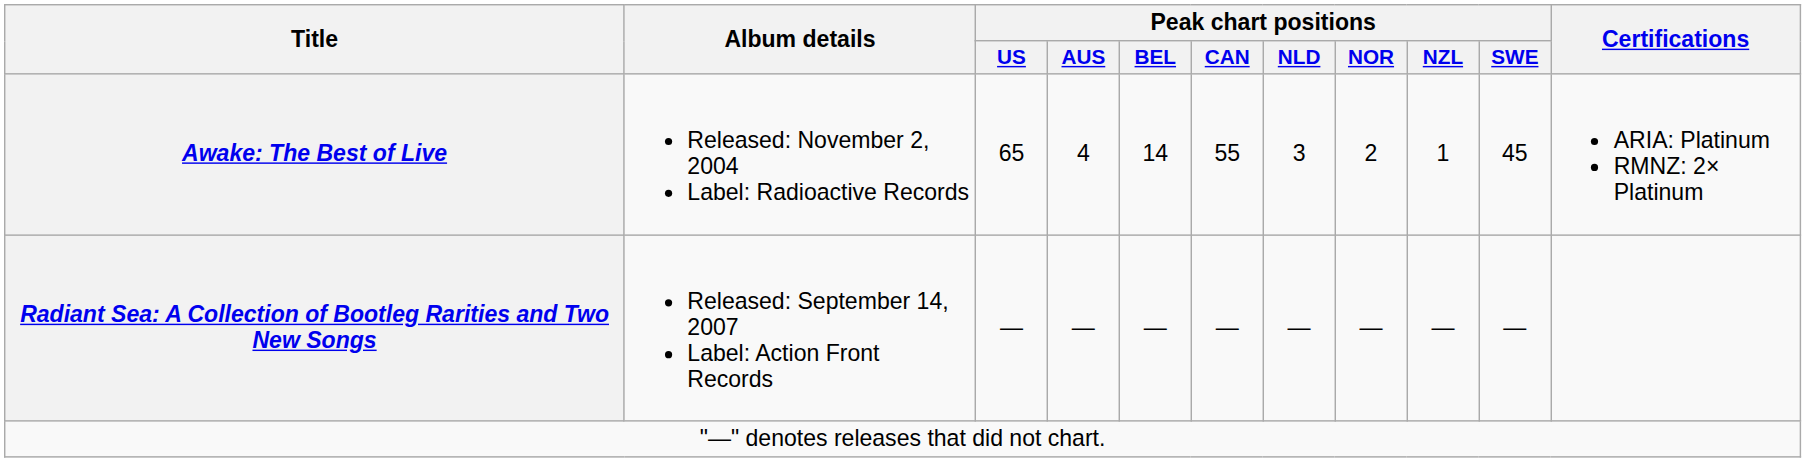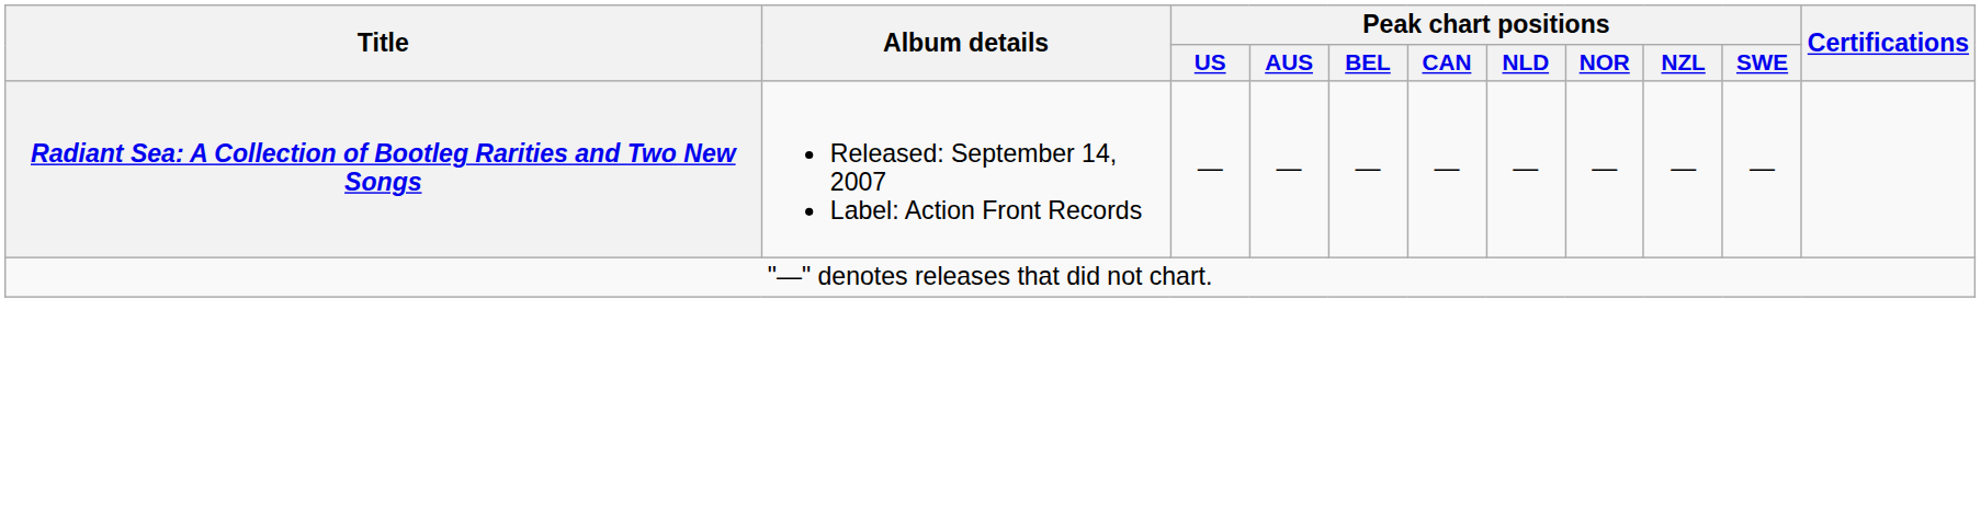 <table class="wikitable plainrowheaders">
 <tr>
 <th scope="col" rowspan="2">Title</th>
 <th scope="col" rowspan="2">Album details</th>
 <th scope="col" colspan="8">Peak chart positions</th>
 <th scope="col" rowspan="2"><a href='#'>Certifications</a></th>
 </tr>
 <tr>
 <th scope="col" style="width:3em;font-size:90%"><a href='#'>US</a><br></th>
 <th scope="col" style="width:3em;font-size:90%"><a href='#'>AUS</a><br></th>
 <th scope="col" style="width:3em;font-size:90%"><a href='#'>BEL</a><br></th>
 <th scope="col" style="width:3em;font-size:90%"><a href='#'>CAN</a><br></th>
 <th scope="col" style="width:3em;font-size:90%"><a href='#'>NLD</a><br></th>
 <th scope="col" style="width:3em;font-size:90%"><a href='#'>NOR</a><br></th>
 <th scope="col" style="width:3em;font-size:90%"><a href='#'>NZL</a><br></th>
 <th scope="col" style="width:3em;font-size:90%"><a href='#'>SWE</a><br></th>
 </tr>
 <tr>
-<th scope="row"><em><a href='#'>Awake: The Best of Live</a></em></th>
-<td><br><ul><li>Released: November 2, 2004</li><li>Label: Radioactive Records</li></ul></td>
-<td align="center">65</td>
-<td align="center">4</td>
-<td align="center">14</td>
-<td align="center">55</td>
-<td align="center">3</td>
-<td align="center">2</td>
-<td align="center">1</td>
-<td align="center">45</td>
-<td><br><ul><li>ARIA: Platinum</li><li>RMNZ: 2× Platinum</li></ul></td>
-</tr>
-<tr>
 <th scope="row"><em><a href='#'>Radiant Sea: A Collection of Bootleg Rarities and Two New Songs</a></em></th>
 <td><br><ul><li>Released: September 14, 2007</li><li>Label: Action Front Records</li></ul></td>
 <td align="center">—</td>
 <td align="center">—</td>
 <td align="center">—</td>
 <td align="center">—</td>
 <td align="center">—</td>
 <td align="center">—</td>
 <td align="center">—</td>
 <td align="center">—</td>
 <td></td>
 </tr>
 <tr>
 <td align="center" colspan="11">"—" denotes releases that did not chart.</td>
 </tr>
 </table>
